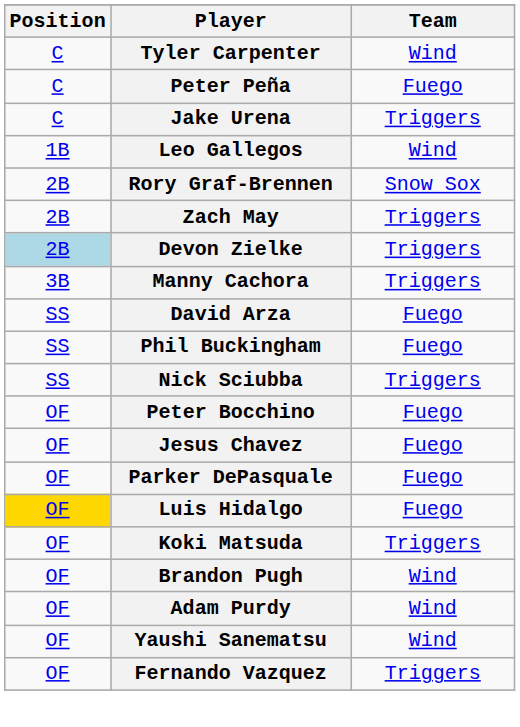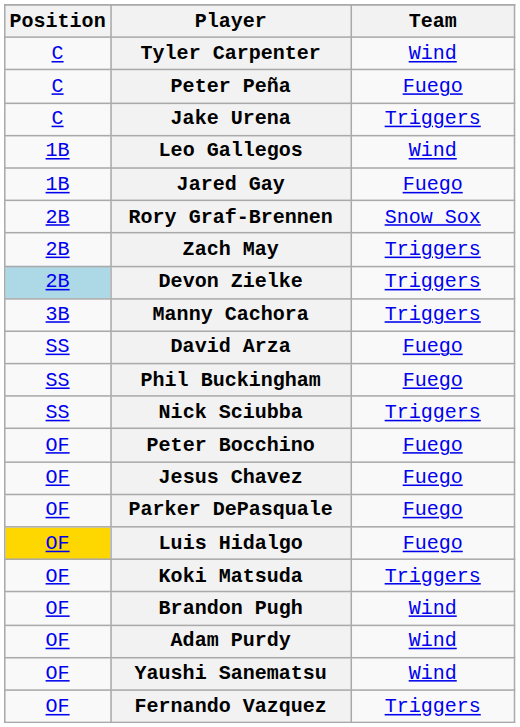 <table class="wikitable sortable plainrowheaders" style="text-align:center;">
 <tr>
 </tr>
 <tr>
 <th scope="col">Position</th>
 <th scope="col" style="width:150px;">Player</th>
 <th scope="col" style="width:100px;">Team</th>
 </tr>
 <tr>
 <td><a href='#'>C</a></td>
 <th scope="row" style="text-align:center">Tyler Carpenter</th>
 <td><a href='#'>Wind</a></td>
 </tr>
 <tr>
 <td><a href='#'>C</a></td>
 <th scope="row" style="text-align:center">Peter Peña</th>
 <td><a href='#'>Fuego</a></td>
 </tr>
 <tr>
 <td><a href='#'>C</a></td>
 <th scope="row" style="text-align:center">Jake Urena</th>
 <td><a href='#'>Triggers</a></td>
 </tr>
 <tr>
 <td><a href='#'>1B</a></td>
 <th scope="row" style="text-align:center">Leo Gallegos</th>
 <td><a href='#'>Wind</a></td>
+</tr>
+<tr>
+<td><a href='#'>1B</a></td>
+<th scope="row" style="text-align:center">Jared Gay</th>
+<td><a href='#'>Fuego</a></td>
 </tr>
 <tr>
 <td><a href='#'>2B</a></td>
 <th scope="row" style="text-align:center">Rory Graf-Brennen</th>
 <td><a href='#'>Snow Sox</a></td>
 </tr>
 <tr>
 <td><a href='#'>2B</a></td>
 <th scope="row" style="text-align:center">Zach May</th>
 <td><a href='#'>Triggers</a></td>
 </tr>
 <tr>
 <td style="background: lightblue;"><a href='#'>2B</a></td>
 <th scope="row" style="text-align:center">Devon Zielke</th>
 <td><a href='#'>Triggers</a></td>
 </tr>
 <tr>
 <td><a href='#'>3B</a></td>
 <th scope="row" style="text-align:center">Manny Cachora</th>
 <td><a href='#'>Triggers</a></td>
 </tr>
 <tr>
 <td><a href='#'>SS</a></td>
 <th scope="row" style="text-align:center">David Arza</th>
 <td><a href='#'>Fuego</a></td>
 </tr>
 <tr>
 <td><a href='#'>SS</a></td>
 <th scope="row" style="text-align:center">Phil Buckingham</th>
 <td><a href='#'>Fuego</a></td>
 </tr>
 <tr>
 <td><a href='#'>SS</a></td>
 <th scope="row" style="text-align:center">Nick Sciubba</th>
 <td><a href='#'>Triggers</a></td>
 </tr>
 <tr>
 <td><a href='#'>OF</a></td>
 <th scope="row" style="text-align:center">Peter Bocchino</th>
 <td><a href='#'>Fuego</a></td>
 </tr>
 <tr>
 <td><a href='#'>OF</a></td>
 <th scope="row" style="text-align:center">Jesus Chavez</th>
 <td><a href='#'>Fuego</a></td>
 </tr>
 <tr>
 <td><a href='#'>OF</a></td>
 <th scope="row" style="text-align:center">Parker DePasquale</th>
 <td><a href='#'>Fuego</a></td>
 </tr>
 <tr>
 <td style="background: gold;"><a href='#'>OF</a></td>
 <th scope="row" style="text-align:center">Luis Hidalgo</th>
 <td><a href='#'>Fuego</a></td>
 </tr>
 <tr>
 <td><a href='#'>OF</a></td>
 <th scope="row" style="text-align:center">Koki Matsuda</th>
 <td><a href='#'>Triggers</a></td>
 </tr>
 <tr>
 <td><a href='#'>OF</a></td>
 <th scope="row" style="text-align:center">Brandon Pugh</th>
 <td><a href='#'>Wind</a></td>
 </tr>
 <tr>
 <td><a href='#'>OF</a></td>
 <th scope="row" style="text-align:center">Adam Purdy</th>
 <td><a href='#'>Wind</a></td>
 </tr>
 <tr>
 <td><a href='#'>OF</a></td>
 <th scope="row" style="text-align:center">Yaushi Sanematsu</th>
 <td><a href='#'>Wind</a></td>
 </tr>
 <tr>
 <td><a href='#'>OF</a></td>
 <th scope="row" style="text-align:center">Fernando Vazquez</th>
 <td><a href='#'>Triggers</a></td>
 </tr>
 </table>
